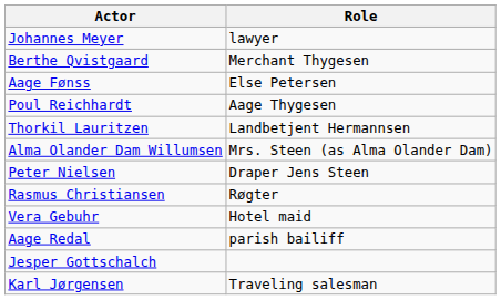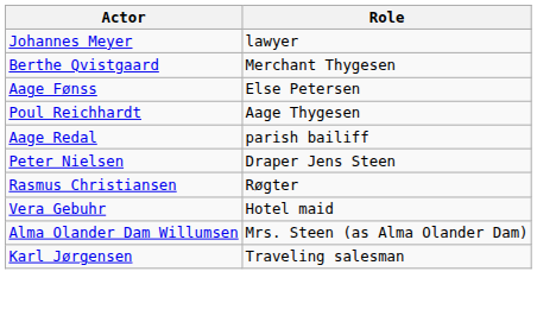 <table class="wikitable">
 <tr>
 <th>Actor</th>
 <th>Role</th>
 </tr>
 <tr>
 <td><a href='#'>Johannes Meyer</a></td>
 <td>lawyer</td>
 </tr>
 <tr>
 <td><a href='#'>Berthe Qvistgaard</a></td>
 <td>Merchant Thygesen</td>
 </tr>
 <tr>
 <td><a href='#'>Aage Fønss</a></td>
 <td>Else Petersen</td>
 </tr>
 <tr>
 <td><a href='#'>Poul Reichhardt</a></td>
 <td>Aage Thygesen</td>
 </tr>
 <tr>
-<td><a href='#'>Thorkil Lauritzen</a></td>
-<td>Landbetjent Hermannsen</td>
-</tr>
-<tr>
-<td><a href='#'>Alma Olander Dam Willumsen</a></td>
-<td>Mrs. Steen (as Alma Olander Dam)</td>
+<td><a href='#'>Aage Redal</a></td>
+<td>parish bailiff</td>
 </tr>
 <tr>
 <td><a href='#'>Peter Nielsen</a></td>
 <td>Draper Jens Steen</td>
 </tr>
 <tr>
 <td><a href='#'>Rasmus Christiansen</a></td>
 <td>Røgter</td>
 </tr>
 <tr>
 <td><a href='#'>Vera Gebuhr</a></td>
 <td>Hotel maid</td>
 </tr>
 <tr>
-<td><a href='#'>Aage Redal</a></td>
-<td>parish bailiff</td>
-</tr>
-<tr>
-<td><a href='#'>Jesper Gottschalch</a></td>
-<td></td>
+<td><a href='#'>Alma Olander Dam Willumsen</a></td>
+<td>Mrs. Steen (as Alma Olander Dam)</td>
 </tr>
 <tr>
 <td><a href='#'>Karl Jørgensen</a></td>
 <td>Traveling salesman</td>
 </tr>
 </table>
